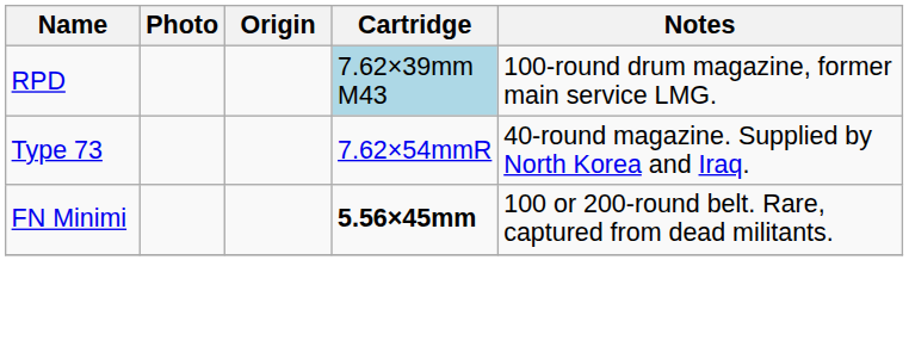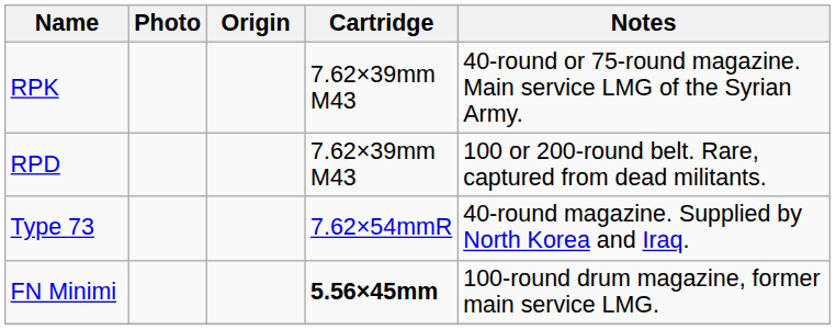 <table class="wikitable" style="width:90%;">
 <tr>
 <th style="width:15%;">Name</th>
 <th>Photo</th>
 <th style="width:12%;">Origin</th>
 <th style="width:12%;">Cartridge</th>
 <th>Notes</th>
 </tr>
 <tr>
+<td><a href='#'>RPK</a></td>
+<td></td>
+<td></td>
+<td>7.62×39mm M43</td>
+<td>40-round or 75-round magazine. Main service LMG of the Syrian Army.</td>
+</tr>
+<tr>
 <td><a href='#'>RPD</a></td>
 <td></td>
 <td></td>
-<td style="background: lightblue;">7.62×39mm M43</td>
-<td>100-round drum magazine, former main service LMG.</td>
+<td>7.62×39mm M43</td>
+<td>100 or 200-round belt. Rare, captured from dead militants.</td>
 </tr>
 <tr>
 <td><a href='#'>Type 73</a></td>
 <td></td>
 <td></td>
 <td><a href='#'>7.62×54mmR</a></td>
 <td>40-round magazine. Supplied by <a href='#'>North Korea</a> and <a href='#'>Iraq</a>.</td>
 </tr>
 <tr>
 <td><a href='#'>FN Minimi</a></td>
 <td></td>
 <td></td>
 <td><strong>5.56×45mm</strong></td>
-<td>100 or 200-round belt. Rare, captured from dead militants.</td>
+<td>100-round drum magazine, former main service LMG.</td>
 </tr>
 <tr>
 </tr>
 </table>
